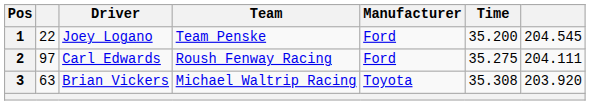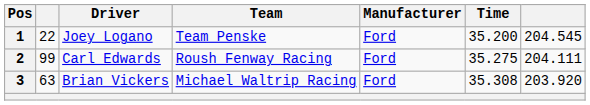 <table class="wikitable" style="font-size:95%">
 <tr>
 <th>Pos</th>
 <th></th>
 <th>Driver</th>
 <th>Team</th>
 <th>Manufacturer</th>
 <th>Time</th>
 <th></th>
 </tr>
 <tr>
 <th>1</th>
 <td>22</td>
 <td><a href='#'>Joey Logano</a></td>
 <td><a href='#'>Team Penske</a></td>
 <td><a href='#'>Ford</a></td>
 <td>35.200</td>
 <td>204.545</td>
 </tr>
 <tr>
 <th>2</th>
-<td>97</td>
+<td>99</td>
 <td><a href='#'>Carl Edwards</a></td>
 <td><a href='#'>Roush Fenway Racing</a></td>
 <td><a href='#'>Ford</a></td>
 <td>35.275</td>
 <td>204.111</td>
 </tr>
 <tr>
 <th>3</th>
 <td>63</td>
 <td><a href='#'>Brian Vickers</a></td>
 <td><a href='#'>Michael Waltrip Racing</a></td>
-<td><a href='#'>Toyota</a></td>
+<td><a href='#'>Ford</a></td>
 <td>35.308</td>
 <td>203.920</td>
 </tr>
 <tr>
 <th colspan="7"></th>
 </tr>
 </table>
